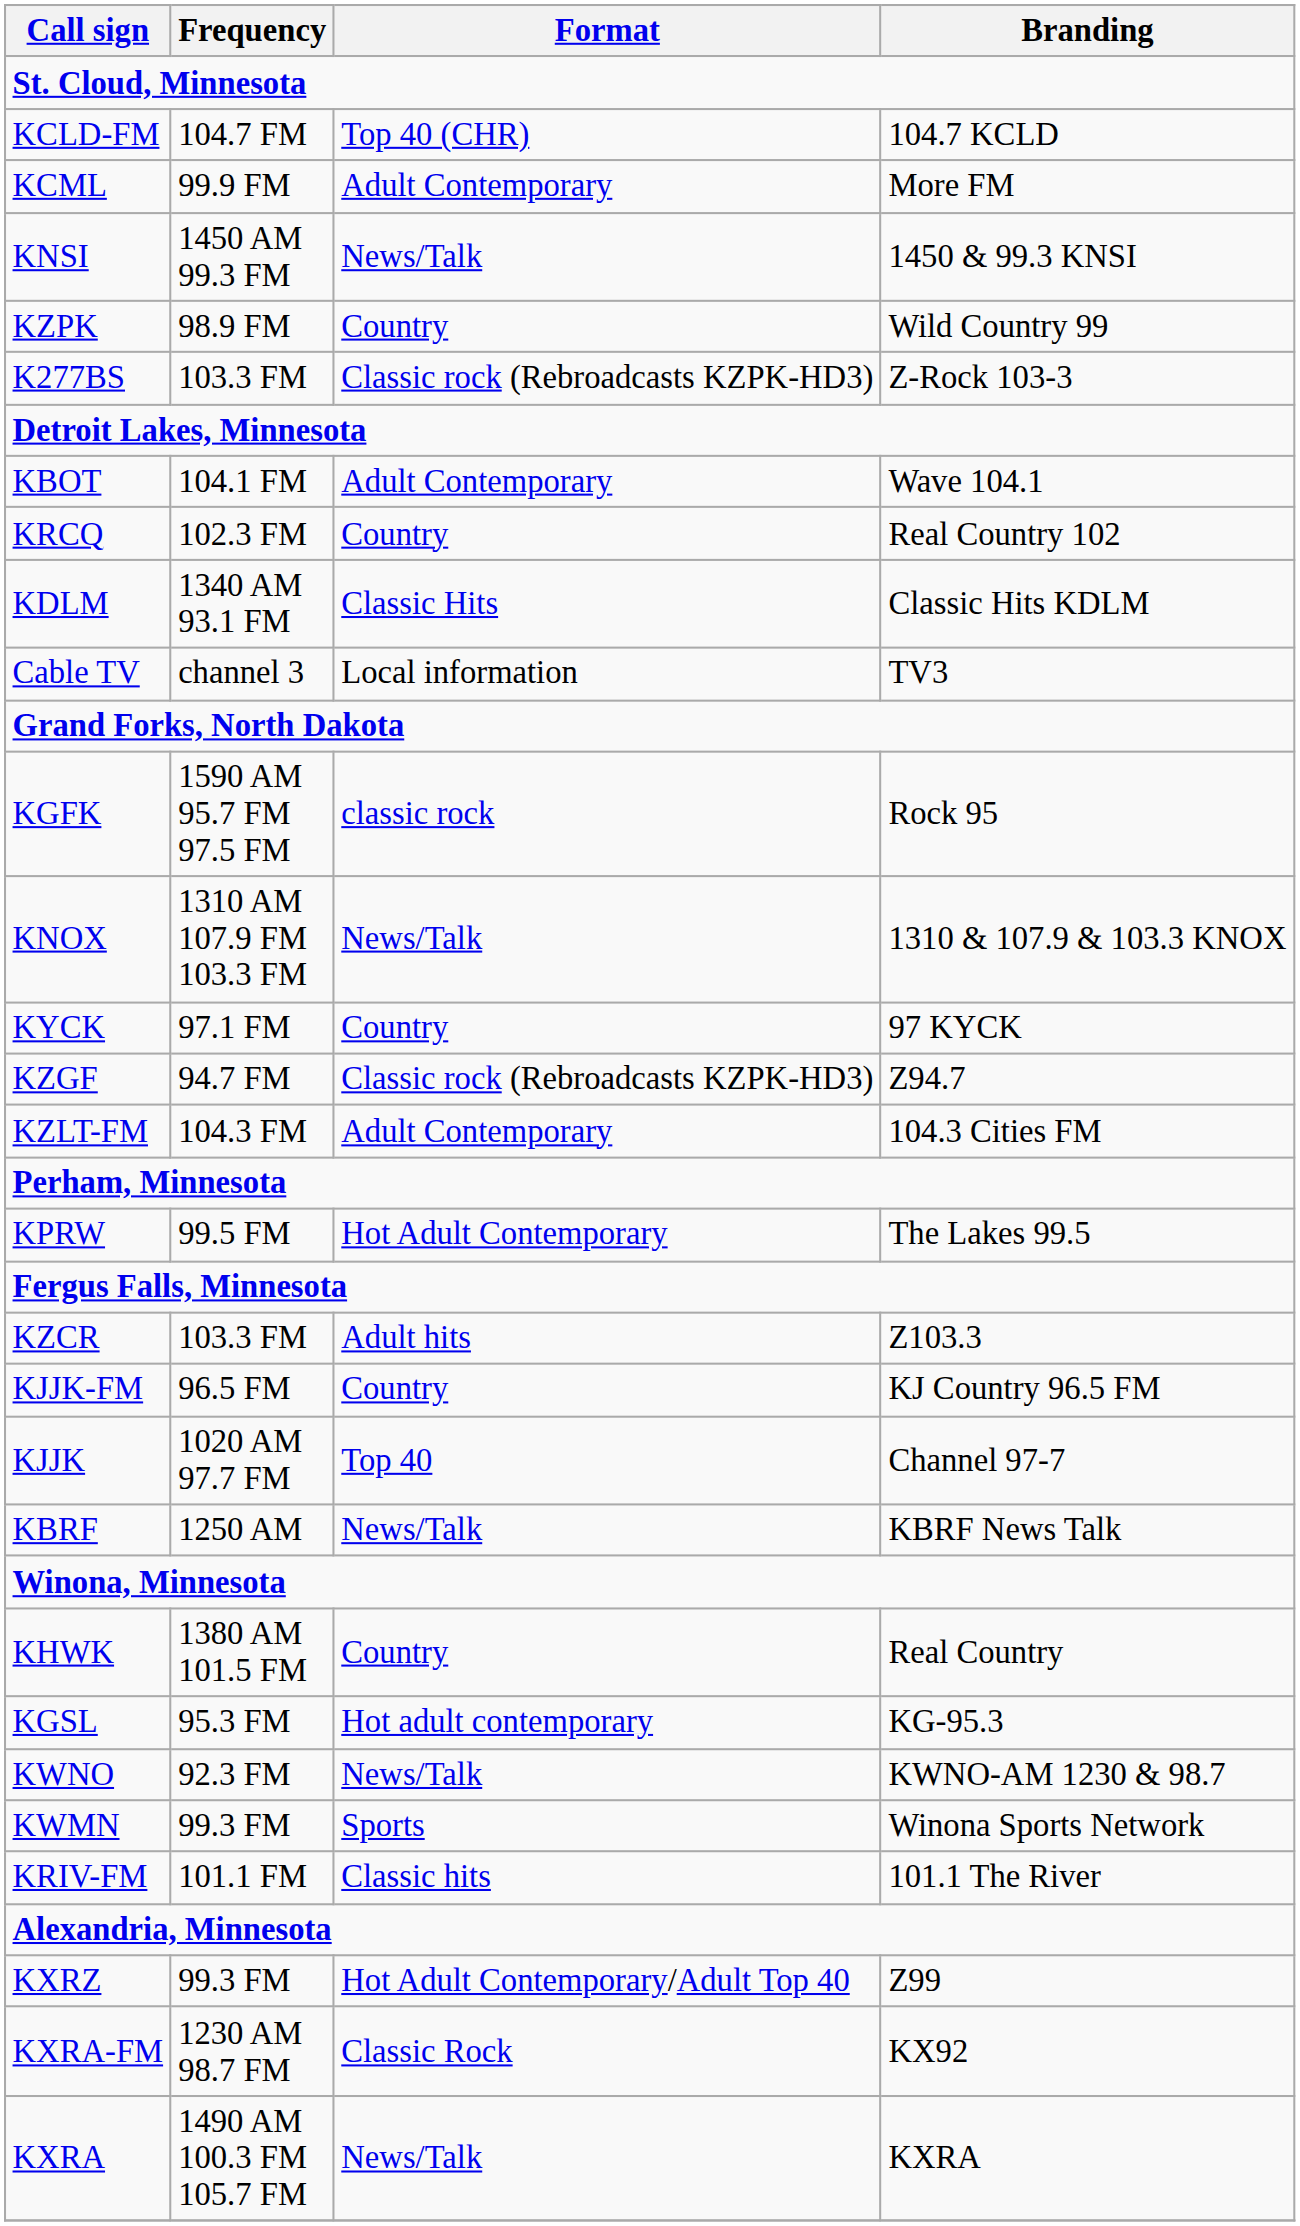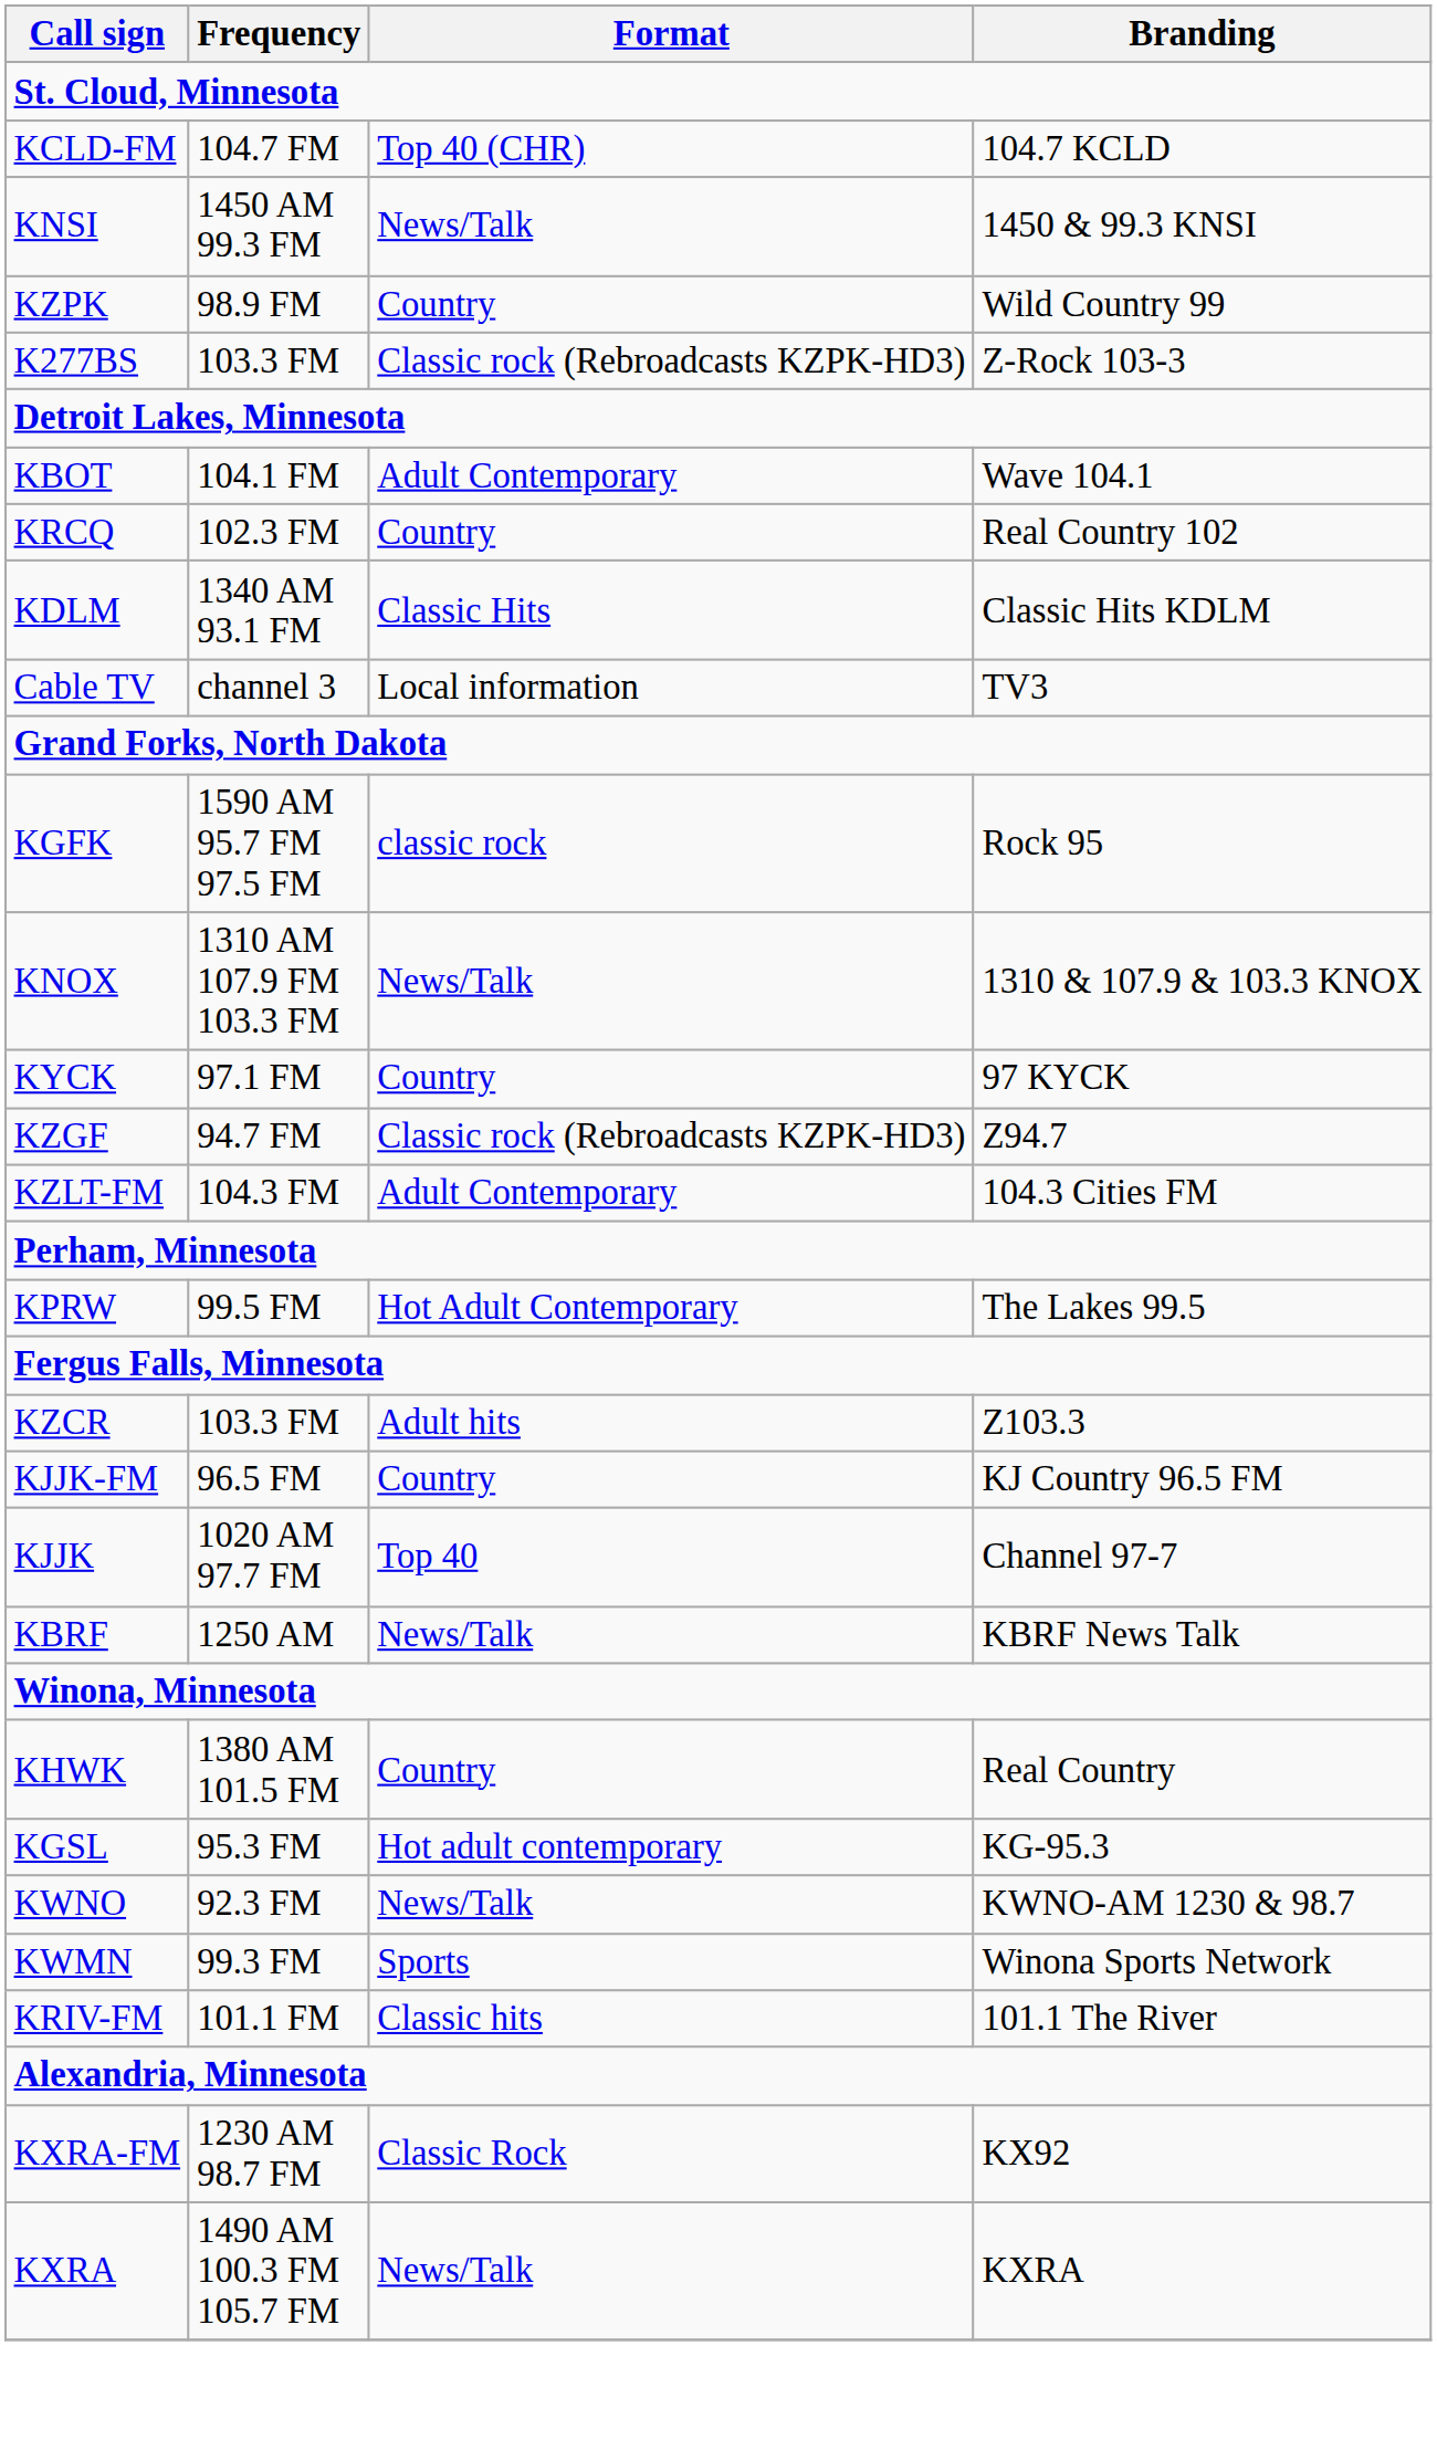 <table class="wikitable">
 <tr>
 <th><a href='#'>Call sign</a></th>
 <th>Frequency</th>
 <th><a href='#'>Format</a></th>
 <th>Branding</th>
 </tr>
 <tr>
 <td colspan="4"><strong><a href='#'>St. Cloud, Minnesota</a></strong></td>
 </tr>
 <tr>
 <td><a href='#'>KCLD-FM</a></td>
 <td>104.7 FM</td>
 <td><a href='#'>Top 40 (CHR)</a></td>
 <td>104.7 KCLD</td>
-</tr>
-<tr>
-<td><a href='#'>KCML</a></td>
-<td>99.9 FM</td>
-<td><a href='#'>Adult Contemporary</a></td>
-<td>More FM</td>
 </tr>
 <tr>
 <td><a href='#'>KNSI</a></td>
 <td>1450 AM<br>99.3 FM</td>
 <td><a href='#'>News/Talk</a></td>
 <td>1450 & 99.3 KNSI</td>
 </tr>
 <tr>
 <td><a href='#'>KZPK</a></td>
 <td>98.9 FM</td>
 <td><a href='#'>Country</a></td>
 <td>Wild Country 99</td>
 </tr>
 <tr>
 <td><a href='#'>K277BS</a></td>
 <td>103.3 FM</td>
 <td><a href='#'>Classic rock</a> (Rebroadcasts KZPK-HD3)</td>
 <td>Z-Rock 103-3</td>
 </tr>
 <tr>
 <td colspan="4"><strong><a href='#'>Detroit Lakes, Minnesota</a></strong></td>
 </tr>
 <tr>
 <td><a href='#'>KBOT</a></td>
 <td>104.1 FM</td>
 <td><a href='#'>Adult Contemporary</a></td>
 <td>Wave 104.1</td>
 </tr>
 <tr>
 <td><a href='#'>KRCQ</a></td>
 <td>102.3 FM</td>
 <td><a href='#'>Country</a></td>
 <td>Real Country 102</td>
 </tr>
 <tr>
 <td><a href='#'>KDLM</a></td>
 <td>1340 AM<br>93.1 FM</td>
 <td><a href='#'>Classic Hits</a></td>
 <td>Classic Hits KDLM</td>
 </tr>
 <tr>
 <td><a href='#'>Cable TV</a></td>
 <td>channel 3</td>
 <td>Local information</td>
 <td>TV3</td>
 </tr>
 <tr>
 <td colspan="4"><strong><a href='#'>Grand Forks, North Dakota</a></strong></td>
 </tr>
 <tr>
 <td><a href='#'>KGFK</a></td>
 <td>1590 AM<br>95.7 FM<br>97.5 FM</td>
 <td><a href='#'>classic rock</a></td>
 <td>Rock 95</td>
 </tr>
 <tr>
 <td><a href='#'>KNOX</a></td>
 <td>1310 AM<br>107.9 FM<br>103.3 FM</td>
 <td><a href='#'>News/Talk</a></td>
 <td>1310 & 107.9 & 103.3 KNOX</td>
 </tr>
 <tr>
 <td><a href='#'>KYCK</a></td>
 <td>97.1 FM</td>
 <td><a href='#'>Country</a></td>
 <td>97 KYCK</td>
 </tr>
 <tr>
 <td><a href='#'>KZGF</a></td>
 <td>94.7 FM</td>
 <td><a href='#'>Classic rock</a> (Rebroadcasts KZPK-HD3)</td>
 <td>Z94.7</td>
 </tr>
 <tr>
 <td><a href='#'>KZLT-FM</a></td>
 <td>104.3 FM</td>
 <td><a href='#'>Adult Contemporary</a></td>
 <td>104.3 Cities FM</td>
 </tr>
 <tr>
 <td colspan="4"><strong><a href='#'>Perham, Minnesota</a></strong></td>
 </tr>
 <tr>
 <td><a href='#'>KPRW</a></td>
 <td>99.5 FM</td>
 <td><a href='#'>Hot Adult Contemporary</a></td>
 <td>The Lakes 99.5</td>
 </tr>
 <tr>
 <td colspan="4"><strong><a href='#'>Fergus Falls, Minnesota</a></strong></td>
 </tr>
 <tr>
 <td><a href='#'>KZCR</a></td>
 <td>103.3 FM</td>
 <td><a href='#'>Adult hits</a></td>
 <td>Z103.3</td>
 </tr>
 <tr>
 <td><a href='#'>KJJK-FM</a></td>
 <td>96.5 FM</td>
 <td><a href='#'>Country</a></td>
 <td>KJ Country 96.5 FM</td>
 </tr>
 <tr>
 <td><a href='#'>KJJK</a></td>
 <td>1020 AM<br>97.7 FM</td>
 <td><a href='#'>Top 40</a></td>
 <td>Channel 97-7</td>
 </tr>
 <tr>
 <td><a href='#'>KBRF</a></td>
 <td>1250 AM</td>
 <td><a href='#'>News/Talk</a></td>
 <td>KBRF News Talk</td>
 </tr>
 <tr>
 <td colspan="4"><strong><a href='#'>Winona, Minnesota</a></strong></td>
 </tr>
 <tr>
 <td><a href='#'>KHWK</a></td>
 <td>1380 AM<br>101.5 FM</td>
 <td><a href='#'>Country</a></td>
 <td>Real Country</td>
 </tr>
 <tr>
 <td><a href='#'>KGSL</a></td>
 <td>95.3 FM</td>
 <td><a href='#'>Hot adult contemporary</a></td>
 <td>KG-95.3</td>
 </tr>
 <tr>
 <td><a href='#'>KWNO</a></td>
 <td>92.3 FM</td>
 <td><a href='#'>News/Talk</a></td>
 <td>KWNO-AM 1230 & 98.7</td>
 </tr>
 <tr>
 <td><a href='#'>KWMN</a></td>
 <td>99.3 FM</td>
 <td><a href='#'>Sports</a></td>
 <td>Winona Sports Network</td>
 </tr>
 <tr>
 <td><a href='#'>KRIV-FM</a></td>
 <td>101.1 FM</td>
 <td><a href='#'>Classic hits</a></td>
 <td>101.1 The River</td>
 </tr>
 <tr>
 <td colspan="4"><strong><a href='#'>Alexandria, Minnesota</a></strong></td>
 </tr>
 <tr>
-<td><a href='#'>KXRZ</a></td>
-<td>99.3 FM</td>
-<td><a href='#'>Hot Adult Contemporary</a>/<a href='#'>Adult Top 40</a></td>
-<td>Z99</td>
-</tr>
-<tr>
 <td><a href='#'>KXRA-FM</a></td>
 <td>1230 AM<br>98.7 FM</td>
 <td><a href='#'>Classic Rock</a></td>
 <td>KX92</td>
 </tr>
 <tr>
 <td><a href='#'>KXRA</a></td>
 <td>1490 AM<br>100.3 FM<br>105.7 FM</td>
 <td><a href='#'>News/Talk</a></td>
 <td>KXRA</td>
 </tr>
 <tr>
 </tr>
 </table>
